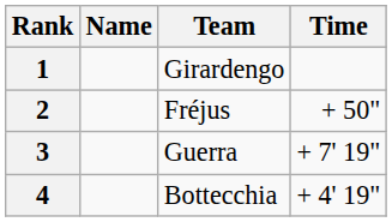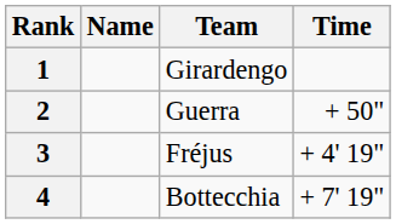 <table class="wikitable">
 <tr>
 <th>Rank</th>
 <th>Name</th>
 <th>Team</th>
 <th>Time</th>
 </tr>
 <tr>
 <th style="text-align:center">1</th>
 <td> </td>
 <td>Girardengo</td>
 <td align="right"></td>
 </tr>
 <tr>
 <th style="text-align:center">2</th>
 <td></td>
-<td>Fréjus</td>
+<td>Guerra</td>
 <td align="right">+ 50"</td>
 </tr>
 <tr>
 <th style="text-align:center">3</th>
 <td></td>
-<td>Guerra</td>
-<td align="right">+ 7' 19"</td>
+<td>Fréjus</td>
+<td align="right">+ 4' 19"</td>
 </tr>
 <tr>
 <th style="text-align:center">4</th>
 <td></td>
 <td>Bottecchia</td>
-<td align="right">+ 4' 19"</td>
+<td align="right">+ 7' 19"</td>
 </tr>
 </table>
